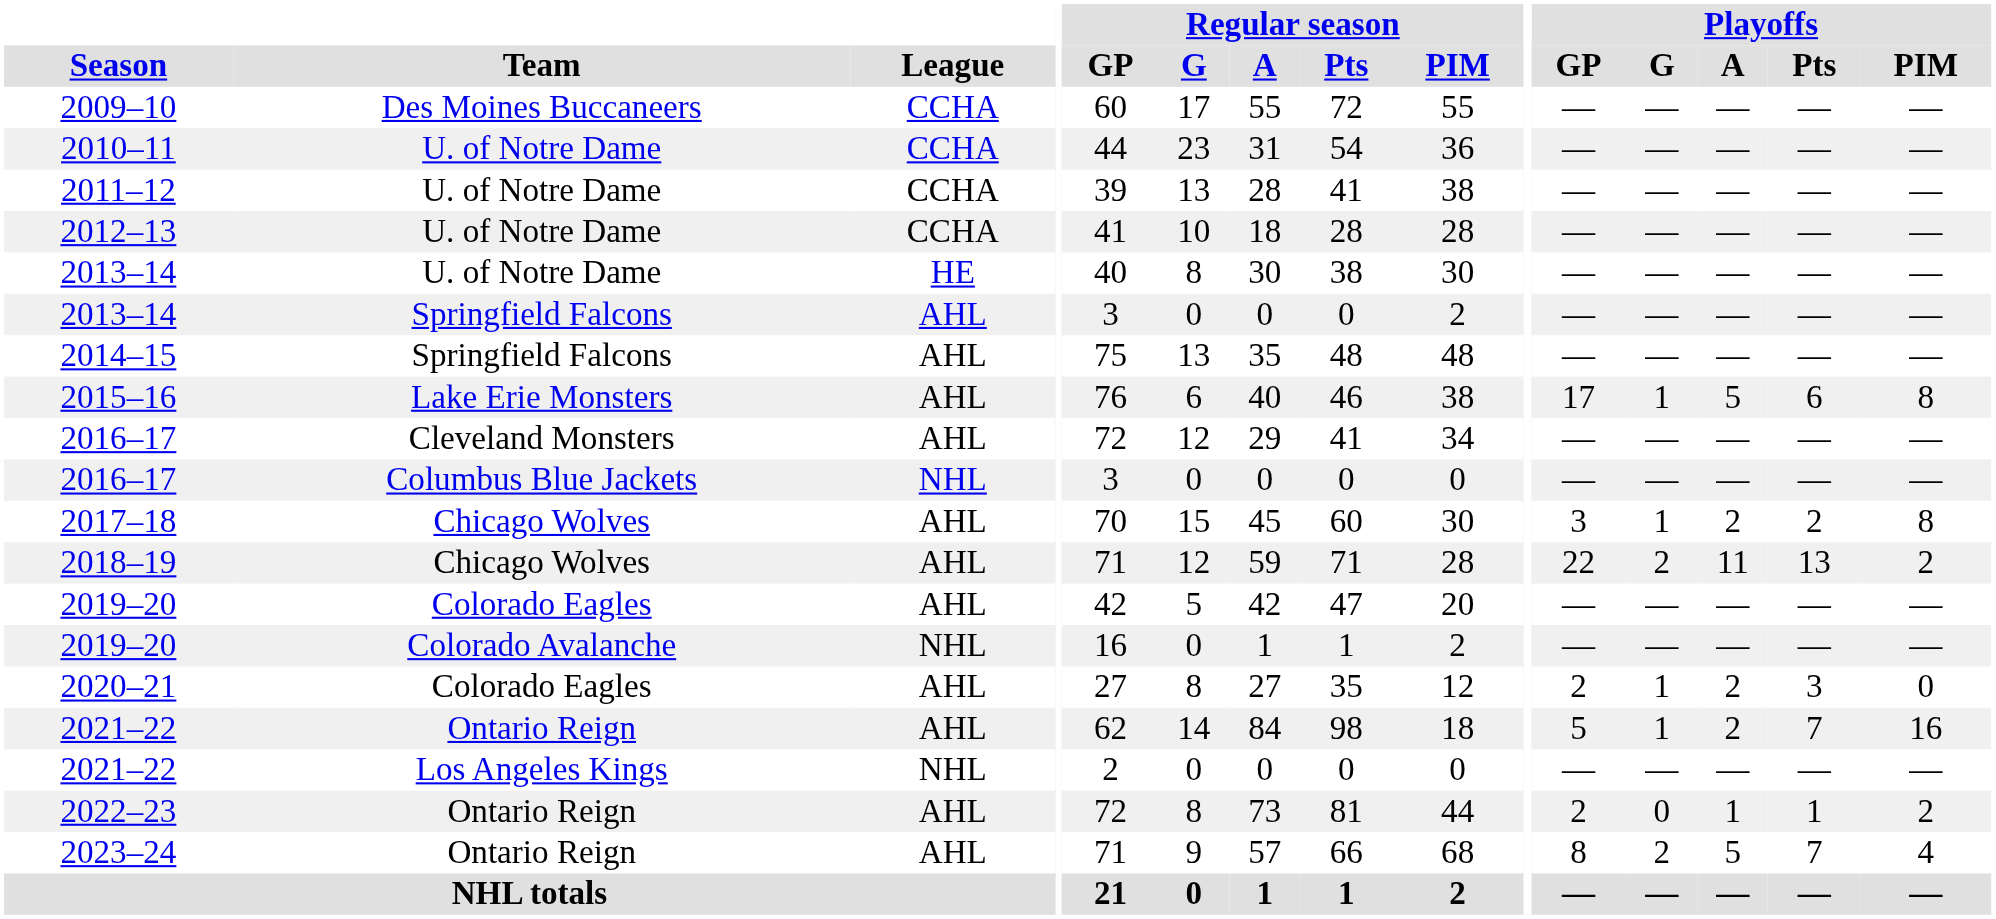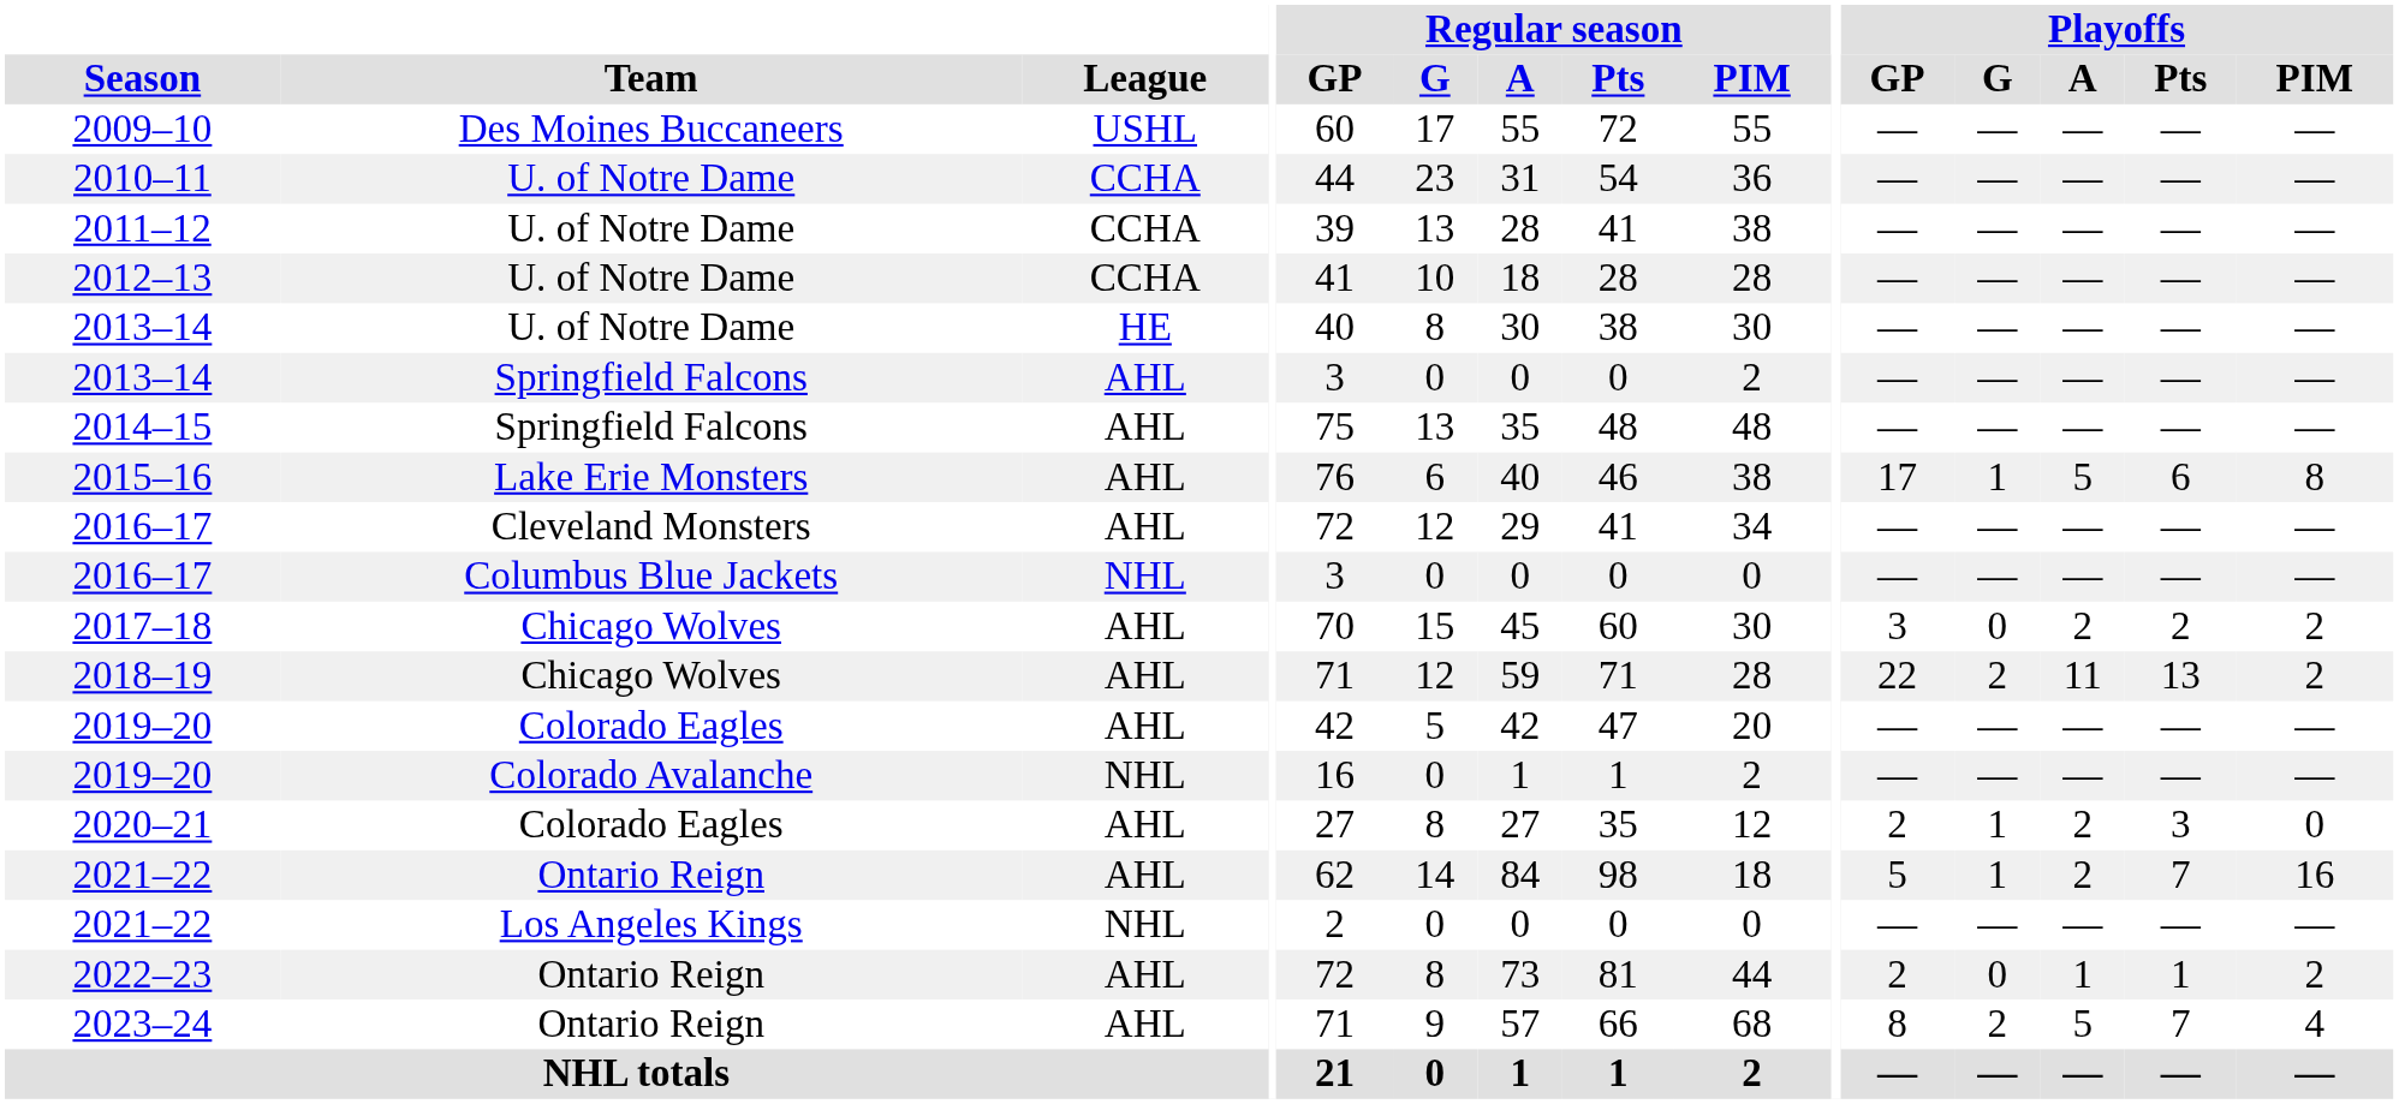 <table border="0" cellpadding="1" cellspacing="0" style="text-align:center; width:60em">
 <tr bgcolor="#e0e0e0">
 <th colspan="3" bgcolor="#ffffff"></th>
 <th rowspan="99" bgcolor="#ffffff"></th>
 <th colspan="5"><a href='#'>Regular season</a></th>
 <th rowspan="99" bgcolor="#ffffff"></th>
 <th colspan="5"><a href='#'>Playoffs</a></th>
 </tr>
 <tr bgcolor="#e0e0e0">
 <th><a href='#'>Season</a></th>
 <th>Team</th>
 <th>League</th>
 <th>GP</th>
 <th><a href='#'>G</a></th>
 <th><a href='#'>A</a></th>
 <th><a href='#'>Pts</a></th>
 <th><a href='#'>PIM</a></th>
 <th>GP</th>
 <th>G</th>
 <th>A</th>
 <th>Pts</th>
 <th>PIM</th>
 </tr>
 <tr>
 <td><a href='#'>2009–10</a></td>
 <td><a href='#'>Des Moines Buccaneers</a></td>
-<td><a href='#'>CCHA</a></td>
+<td><a href='#'>USHL</a></td>
 <td>60</td>
 <td>17</td>
 <td>55</td>
 <td>72</td>
 <td>55</td>
 <td>—</td>
 <td>—</td>
 <td>—</td>
 <td>—</td>
 <td>—</td>
 </tr>
 <tr bgcolor="#f0f0f0">
 <td><a href='#'>2010–11</a></td>
 <td><a href='#'>U. of Notre Dame</a></td>
 <td><a href='#'>CCHA</a></td>
 <td>44</td>
 <td>23</td>
 <td>31</td>
 <td>54</td>
 <td>36</td>
 <td>—</td>
 <td>—</td>
 <td>—</td>
 <td>—</td>
 <td>—</td>
 </tr>
 <tr>
 <td><a href='#'>2011–12</a></td>
 <td>U. of Notre Dame</td>
 <td>CCHA</td>
 <td>39</td>
 <td>13</td>
 <td>28</td>
 <td>41</td>
 <td>38</td>
 <td>—</td>
 <td>—</td>
 <td>—</td>
 <td>—</td>
 <td>—</td>
 </tr>
 <tr bgcolor="#f0f0f0">
 <td><a href='#'>2012–13</a></td>
 <td>U. of Notre Dame</td>
 <td>CCHA</td>
 <td>41</td>
 <td>10</td>
 <td>18</td>
 <td>28</td>
 <td>28</td>
 <td>—</td>
 <td>—</td>
 <td>—</td>
 <td>—</td>
 <td>—</td>
 </tr>
 <tr>
 <td><a href='#'>2013–14</a></td>
 <td>U. of Notre Dame</td>
 <td><a href='#'>HE</a></td>
 <td>40</td>
 <td>8</td>
 <td>30</td>
 <td>38</td>
 <td>30</td>
 <td>—</td>
 <td>—</td>
 <td>—</td>
 <td>—</td>
 <td>—</td>
 </tr>
 <tr bgcolor="#f0f0f0">
 <td><a href='#'>2013–14</a></td>
 <td><a href='#'>Springfield Falcons</a></td>
 <td><a href='#'>AHL</a></td>
 <td>3</td>
 <td>0</td>
 <td>0</td>
 <td>0</td>
 <td>2</td>
 <td>—</td>
 <td>—</td>
 <td>—</td>
 <td>—</td>
 <td>—</td>
 </tr>
 <tr>
 <td><a href='#'>2014–15</a></td>
 <td>Springfield Falcons</td>
 <td>AHL</td>
 <td>75</td>
 <td>13</td>
 <td>35</td>
 <td>48</td>
 <td>48</td>
 <td>—</td>
 <td>—</td>
 <td>—</td>
 <td>—</td>
 <td>—</td>
 </tr>
 <tr bgcolor="#f0f0f0">
 <td><a href='#'>2015–16</a></td>
 <td><a href='#'>Lake Erie Monsters</a></td>
 <td>AHL</td>
 <td>76</td>
 <td>6</td>
 <td>40</td>
 <td>46</td>
 <td>38</td>
 <td>17</td>
 <td>1</td>
 <td>5</td>
 <td>6</td>
 <td>8</td>
 </tr>
 <tr>
 <td><a href='#'>2016–17</a></td>
 <td>Cleveland Monsters</td>
 <td>AHL</td>
 <td>72</td>
 <td>12</td>
 <td>29</td>
 <td>41</td>
 <td>34</td>
 <td>—</td>
 <td>—</td>
 <td>—</td>
 <td>—</td>
 <td>—</td>
 </tr>
 <tr bgcolor="#f0f0f0">
 <td><a href='#'>2016–17</a></td>
 <td><a href='#'>Columbus Blue Jackets</a></td>
 <td><a href='#'>NHL</a></td>
 <td>3</td>
 <td>0</td>
 <td>0</td>
 <td>0</td>
 <td>0</td>
 <td>—</td>
 <td>—</td>
 <td>—</td>
 <td>—</td>
 <td>—</td>
 </tr>
 <tr>
 <td><a href='#'>2017–18</a></td>
 <td><a href='#'>Chicago Wolves</a></td>
 <td>AHL</td>
 <td>70</td>
 <td>15</td>
 <td>45</td>
 <td>60</td>
 <td>30</td>
 <td>3</td>
-<td>1</td>
+<td>0</td>
 <td>2</td>
 <td>2</td>
-<td>8</td>
+<td>2</td>
 </tr>
 <tr bgcolor="#f0f0f0">
 <td><a href='#'>2018–19</a></td>
 <td>Chicago Wolves</td>
 <td>AHL</td>
 <td>71</td>
 <td>12</td>
 <td>59</td>
 <td>71</td>
 <td>28</td>
 <td>22</td>
 <td>2</td>
 <td>11</td>
 <td>13</td>
 <td>2</td>
 </tr>
 <tr>
 <td><a href='#'>2019–20</a></td>
 <td><a href='#'>Colorado Eagles</a></td>
 <td>AHL</td>
 <td>42</td>
 <td>5</td>
 <td>42</td>
 <td>47</td>
 <td>20</td>
 <td>—</td>
 <td>—</td>
 <td>—</td>
 <td>—</td>
 <td>—</td>
 </tr>
 <tr bgcolor="#f0f0f0">
 <td><a href='#'>2019–20</a></td>
 <td><a href='#'>Colorado Avalanche</a></td>
 <td>NHL</td>
 <td>16</td>
 <td>0</td>
 <td>1</td>
 <td>1</td>
 <td>2</td>
 <td>—</td>
 <td>—</td>
 <td>—</td>
 <td>—</td>
 <td>—</td>
 </tr>
 <tr>
 <td><a href='#'>2020–21</a></td>
 <td>Colorado Eagles</td>
 <td>AHL</td>
 <td>27</td>
 <td>8</td>
 <td>27</td>
 <td>35</td>
 <td>12</td>
 <td>2</td>
 <td>1</td>
 <td>2</td>
 <td>3</td>
 <td>0</td>
 </tr>
 <tr bgcolor="#f0f0f0">
 <td><a href='#'>2021–22</a></td>
 <td><a href='#'>Ontario Reign</a></td>
 <td>AHL</td>
 <td>62</td>
 <td>14</td>
 <td>84</td>
 <td>98</td>
 <td>18</td>
 <td>5</td>
 <td>1</td>
 <td>2</td>
 <td>7</td>
 <td>16</td>
 </tr>
 <tr>
 <td><a href='#'>2021–22</a></td>
 <td><a href='#'>Los Angeles Kings</a></td>
 <td>NHL</td>
 <td>2</td>
 <td>0</td>
 <td>0</td>
 <td>0</td>
 <td>0</td>
 <td>—</td>
 <td>—</td>
 <td>—</td>
 <td>—</td>
 <td>—</td>
 </tr>
 <tr bgcolor="#f0f0f0">
 <td><a href='#'>2022–23</a></td>
 <td>Ontario Reign</td>
 <td>AHL</td>
 <td>72</td>
 <td>8</td>
 <td>73</td>
 <td>81</td>
 <td>44</td>
 <td>2</td>
 <td>0</td>
 <td>1</td>
 <td>1</td>
 <td>2</td>
 </tr>
 <tr>
 <td><a href='#'>2023–24</a></td>
 <td>Ontario Reign</td>
 <td>AHL</td>
 <td>71</td>
 <td>9</td>
 <td>57</td>
 <td>66</td>
 <td>68</td>
 <td>8</td>
 <td>2</td>
 <td>5</td>
 <td>7</td>
 <td>4</td>
 </tr>
 <tr bgcolor="#e0e0e0">
 <th colspan="3">NHL totals</th>
 <th>21</th>
 <th>0</th>
 <th>1</th>
 <th>1</th>
 <th>2</th>
 <th>—</th>
 <th>—</th>
 <th>—</th>
 <th>—</th>
 <th>—</th>
 </tr>
 </table>
